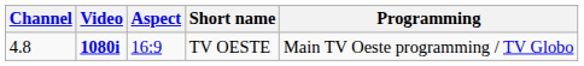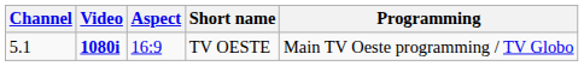 <table class="wikitable">
 <tr>
 <th><a href='#'>Channel</a></th>
 <th><a href='#'>Video</a></th>
 <th><a href='#'>Aspect</a></th>
 <th>Short name</th>
 <th>Programming</th>
 </tr>
 <tr>
-<td>4.8</td>
+<td>5.1</td>
 <td><strong><a href='#'>1080i</a></strong></td>
 <td><a href='#'>16:9</a></td>
 <td>TV OESTE</td>
 <td>Main TV Oeste programming / <a href='#'>TV Globo</a></td>
 </tr>
 </table>
